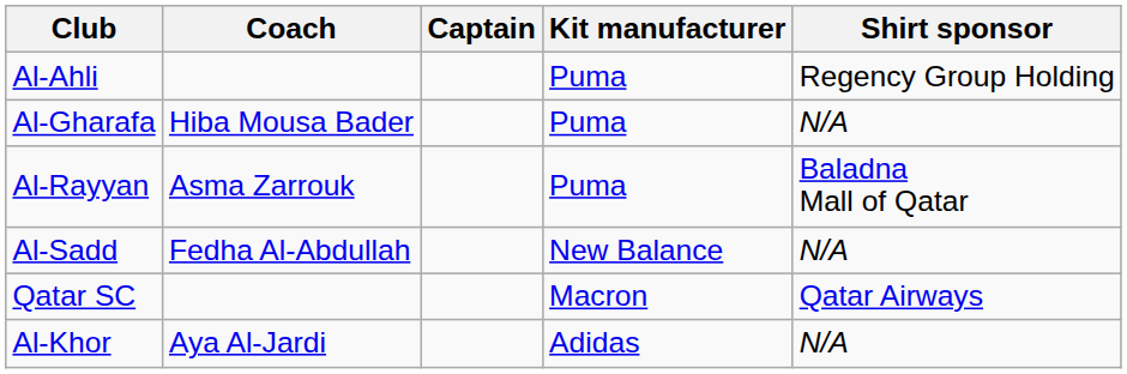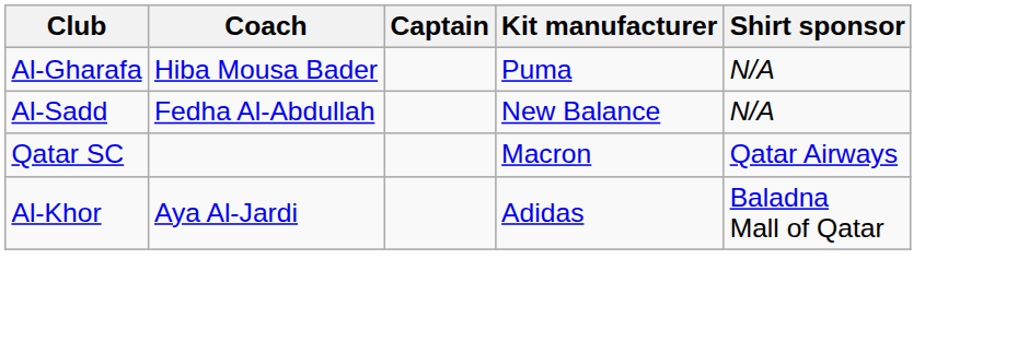 <table class="wikitable sortable" style="text-align:left;">
 <tr>
 <th>Club</th>
 <th>Coach</th>
 <th>Captain</th>
 <th>Kit manufacturer</th>
 <th>Shirt sponsor</th>
 </tr>
 <tr>
-<td><a href='#'>Al-Ahli</a></td>
-<td></td>
-<td></td>
-<td><a href='#'>Puma</a></td>
-<td>Regency Group Holding</td>
-</tr>
-<tr>
 <td><a href='#'>Al-Gharafa</a></td>
 <td> <a href='#'>Hiba Mousa Bader</a></td>
 <td></td>
 <td><a href='#'>Puma</a></td>
 <td><em>N/A</em></td>
-</tr>
-<tr>
-<td><a href='#'>Al-Rayyan</a></td>
-<td> <a href='#'>Asma Zarrouk</a></td>
-<td></td>
-<td><a href='#'>Puma</a></td>
-<td><a href='#'>Baladna</a><br>Mall of Qatar</td>
 </tr>
 <tr>
 <td><a href='#'>Al-Sadd</a></td>
 <td> <a href='#'>Fedha Al-Abdullah</a></td>
 <td></td>
 <td><a href='#'>New Balance</a></td>
 <td><em>N/A</em></td>
 </tr>
 <tr>
 <td><a href='#'>Qatar SC</a></td>
 <td></td>
 <td></td>
 <td><a href='#'>Macron</a></td>
 <td><a href='#'>Qatar Airways</a></td>
 </tr>
 <tr>
 <td><a href='#'>Al-Khor</a></td>
 <td> <a href='#'>Aya Al-Jardi</a></td>
 <td></td>
 <td><a href='#'>Adidas</a></td>
-<td><em>N/A</em></td>
+<td><a href='#'>Baladna</a><br>Mall of Qatar</td>
 </tr>
 </table>
